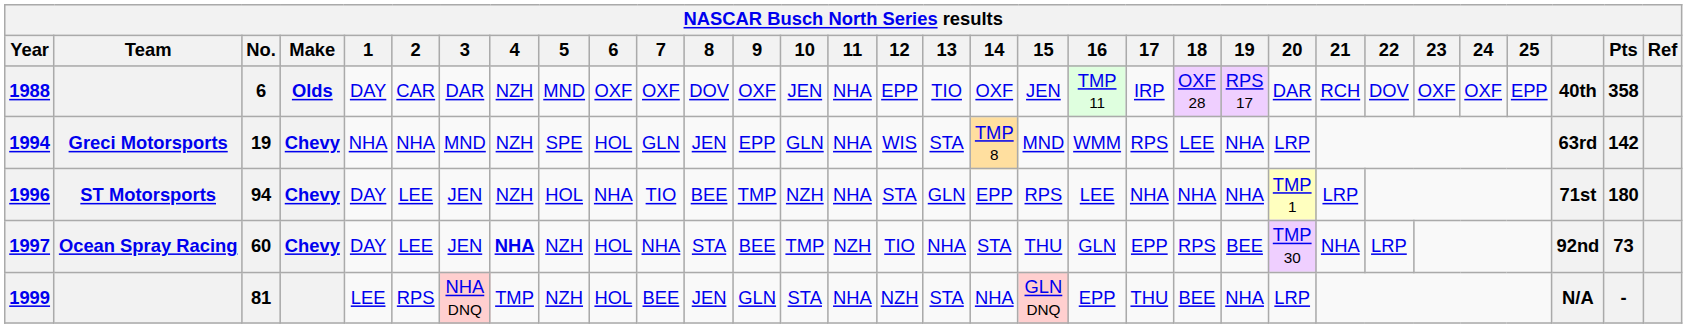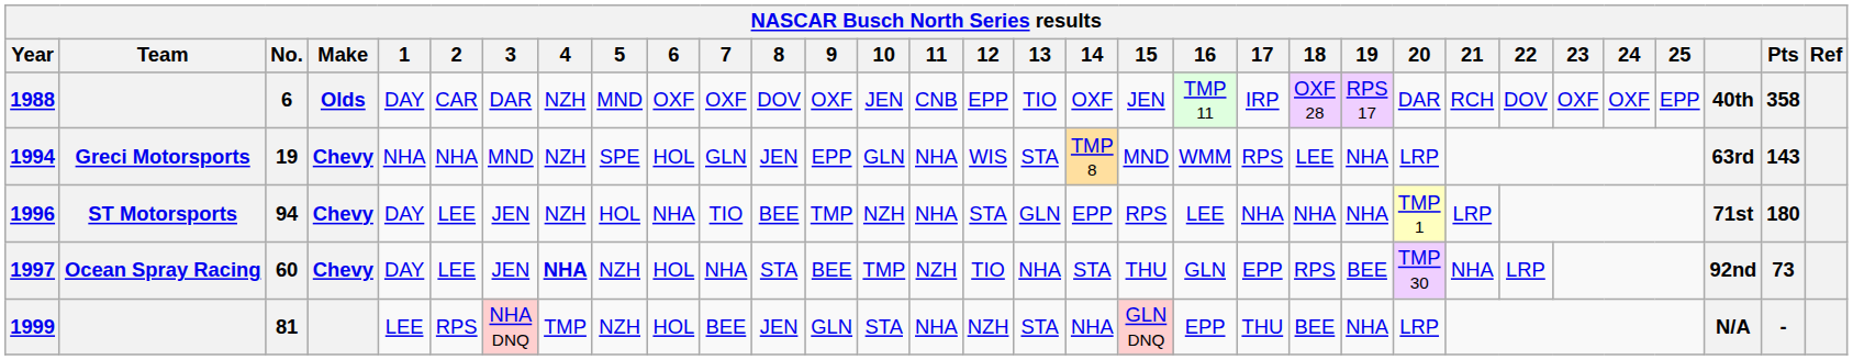 <table class="wikitable" style="text-align:center; font-size:75%">
 <tr>
 <th colspan=45><a href='#'>NASCAR Busch North Series</a> results</th>
 </tr>
 <tr>
 <th>Year</th>
 <th>Team</th>
 <th>No.</th>
 <th>Make</th>
 <th>1</th>
 <th>2</th>
 <th>3</th>
 <th>4</th>
 <th>5</th>
 <th>6</th>
 <th>7</th>
 <th>8</th>
 <th>9</th>
 <th>10</th>
 <th>11</th>
 <th>12</th>
 <th>13</th>
 <th>14</th>
 <th>15</th>
 <th>16</th>
 <th>17</th>
 <th>18</th>
 <th>19</th>
 <th>20</th>
 <th>21</th>
 <th>22</th>
 <th>23</th>
 <th>24</th>
 <th>25</th>
 <th></th>
 <th>Pts</th>
 <th>Ref</th>
 </tr>
 <tr>
 <th><a href='#'>1988</a></th>
 <th></th>
 <th>6</th>
 <th><a href='#'>Olds</a></th>
 <td><a href='#'>DAY</a></td>
 <td><a href='#'>CAR</a></td>
 <td><a href='#'>DAR</a></td>
 <td><a href='#'>NZH</a></td>
 <td><a href='#'>MND</a></td>
 <td><a href='#'>OXF</a></td>
 <td><a href='#'>OXF</a></td>
 <td><a href='#'>DOV</a></td>
 <td><a href='#'>OXF</a></td>
 <td><a href='#'>JEN</a></td>
-<td><a href='#'>NHA</a></td>
+<td><a href='#'>CNB</a></td>
 <td><a href='#'>EPP</a></td>
 <td><a href='#'>TIO</a></td>
 <td><a href='#'>OXF</a></td>
 <td><a href='#'>JEN</a></td>
 <td style="background:#DFFFDF;"><a href='#'>TMP</a><br><small>11</small></td>
 <td><a href='#'>IRP</a></td>
 <td style="background:#EFCFFF;"><a href='#'>OXF</a><br><small>28</small></td>
 <td style="background:#EFCFFF;"><a href='#'>RPS</a><br><small>17</small></td>
 <td><a href='#'>DAR</a></td>
 <td><a href='#'>RCH</a></td>
 <td><a href='#'>DOV</a></td>
 <td><a href='#'>OXF</a></td>
 <td><a href='#'>OXF</a></td>
 <td><a href='#'>EPP</a></td>
 <th>40th</th>
 <th>358</th>
 <th></th>
 </tr>
 <tr>
 <th><a href='#'>1994</a></th>
 <th><a href='#'>Greci Motorsports</a></th>
 <th>19</th>
 <th><a href='#'>Chevy</a></th>
 <td><a href='#'>NHA</a></td>
 <td><a href='#'>NHA</a></td>
 <td><a href='#'>MND</a></td>
 <td><a href='#'>NZH</a></td>
 <td><a href='#'>SPE</a></td>
 <td><a href='#'>HOL</a></td>
 <td><a href='#'>GLN</a></td>
 <td><a href='#'>JEN</a></td>
 <td><a href='#'>EPP</a></td>
 <td><a href='#'>GLN</a></td>
 <td><a href='#'>NHA</a></td>
 <td><a href='#'>WIS</a></td>
 <td><a href='#'>STA</a></td>
 <td style="background:#FFDF9F;"><a href='#'>TMP</a><br><small>8</small></td>
 <td><a href='#'>MND</a></td>
 <td><a href='#'>WMM</a></td>
 <td><a href='#'>RPS</a></td>
 <td><a href='#'>LEE</a></td>
 <td><a href='#'>NHA</a></td>
 <td><a href='#'>LRP</a></td>
 <td colspan=5></td>
 <th>63rd</th>
-<th>142</th>
+<th>143</th>
 <th></th>
 </tr>
 <tr>
 <th><a href='#'>1996</a></th>
 <th><a href='#'>ST Motorsports</a></th>
 <th>94</th>
 <th><a href='#'>Chevy</a></th>
 <td><a href='#'>DAY</a></td>
 <td><a href='#'>LEE</a></td>
 <td><a href='#'>JEN</a></td>
 <td><a href='#'>NZH</a></td>
 <td><a href='#'>HOL</a></td>
 <td><a href='#'>NHA</a></td>
 <td><a href='#'>TIO</a></td>
 <td><a href='#'>BEE</a></td>
 <td><a href='#'>TMP</a></td>
 <td><a href='#'>NZH</a></td>
 <td><a href='#'>NHA</a></td>
 <td><a href='#'>STA</a></td>
 <td><a href='#'>GLN</a></td>
 <td><a href='#'>EPP</a></td>
 <td><a href='#'>RPS</a></td>
 <td><a href='#'>LEE</a></td>
 <td><a href='#'>NHA</a></td>
 <td><a href='#'>NHA</a></td>
 <td><a href='#'>NHA</a></td>
 <td style="background:#FFFFBF;"><a href='#'>TMP</a><br><small>1</small></td>
 <td><a href='#'>LRP</a></td>
 <td colspan=4></td>
 <th>71st</th>
 <th>180</th>
 <th></th>
 </tr>
 <tr>
 <th><a href='#'>1997</a></th>
 <th><a href='#'>Ocean Spray Racing</a></th>
 <th>60</th>
 <th><a href='#'>Chevy</a></th>
 <td><a href='#'>DAY</a></td>
 <td><a href='#'>LEE</a></td>
 <td><a href='#'>JEN</a></td>
 <td><strong><a href='#'>NHA</a></strong></td>
 <td><a href='#'>NZH</a></td>
 <td><a href='#'>HOL</a></td>
 <td><a href='#'>NHA</a></td>
 <td><a href='#'>STA</a></td>
 <td><a href='#'>BEE</a></td>
 <td><a href='#'>TMP</a></td>
 <td><a href='#'>NZH</a></td>
 <td><a href='#'>TIO</a></td>
 <td><a href='#'>NHA</a></td>
 <td><a href='#'>STA</a></td>
 <td><a href='#'>THU</a></td>
 <td><a href='#'>GLN</a></td>
 <td><a href='#'>EPP</a></td>
 <td><a href='#'>RPS</a></td>
 <td><a href='#'>BEE</a></td>
 <td style="background:#EFCFFF;"><a href='#'>TMP</a><br><small>30</small></td>
 <td><a href='#'>NHA</a></td>
 <td><a href='#'>LRP</a></td>
 <td colspan=3></td>
 <th>92nd</th>
 <th>73</th>
 <th></th>
 </tr>
 <tr>
 <th><a href='#'>1999</a></th>
 <th></th>
 <th>81</th>
 <th></th>
 <td><a href='#'>LEE</a></td>
 <td><a href='#'>RPS</a></td>
 <td style="background:#FFCFCF;"><a href='#'>NHA</a><br><small>DNQ</small></td>
 <td><a href='#'>TMP</a></td>
 <td><a href='#'>NZH</a></td>
 <td><a href='#'>HOL</a></td>
 <td><a href='#'>BEE</a></td>
 <td><a href='#'>JEN</a></td>
 <td><a href='#'>GLN</a></td>
 <td><a href='#'>STA</a></td>
 <td><a href='#'>NHA</a></td>
 <td><a href='#'>NZH</a></td>
 <td><a href='#'>STA</a></td>
 <td><a href='#'>NHA</a></td>
 <td style="background:#FFCFCF;"><a href='#'>GLN</a><br><small>DNQ</small></td>
 <td><a href='#'>EPP</a></td>
 <td><a href='#'>THU</a></td>
 <td><a href='#'>BEE</a></td>
 <td><a href='#'>NHA</a></td>
 <td><a href='#'>LRP</a></td>
 <td colspan=5></td>
 <th>N/A</th>
 <th>-</th>
 <th></th>
 </tr>
 </table>
